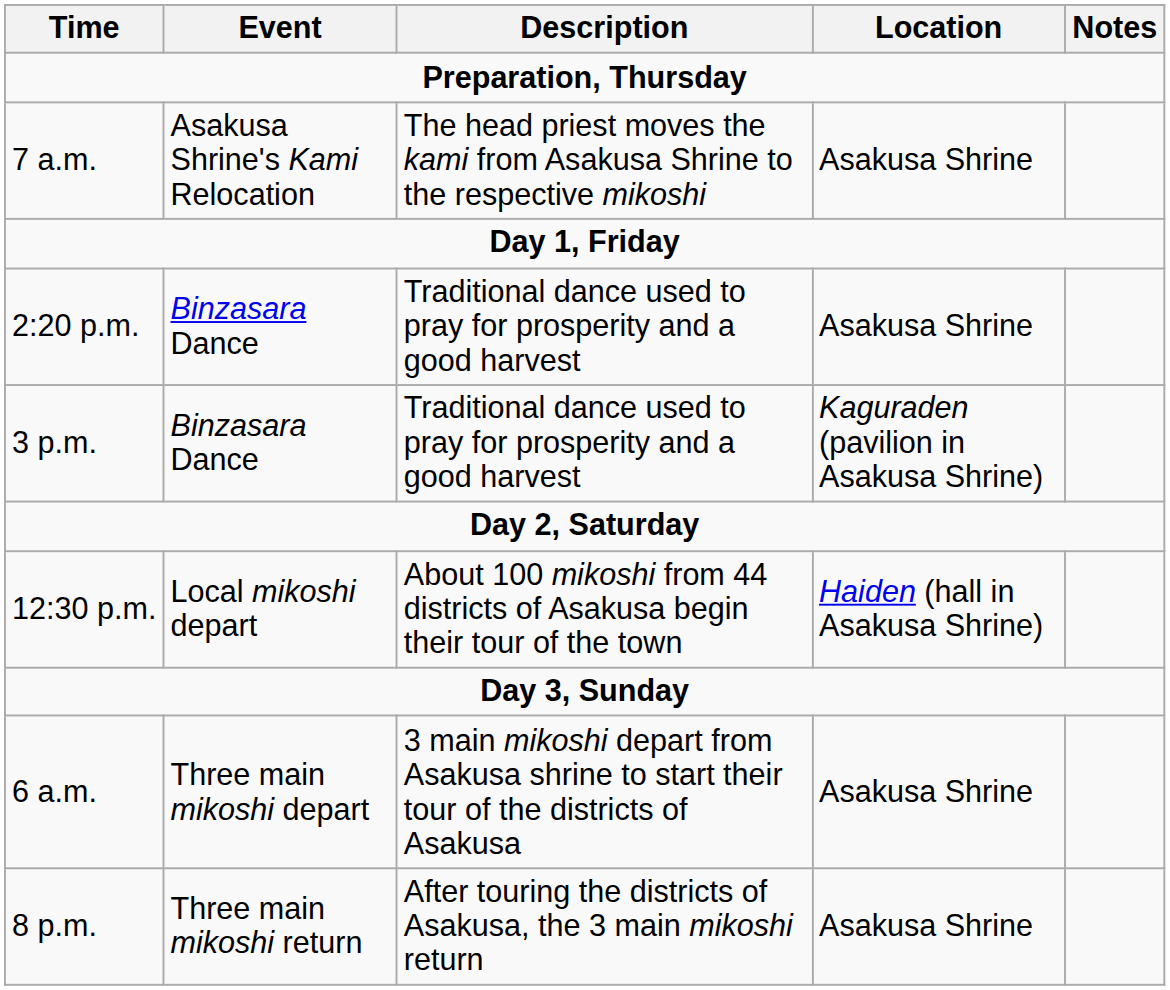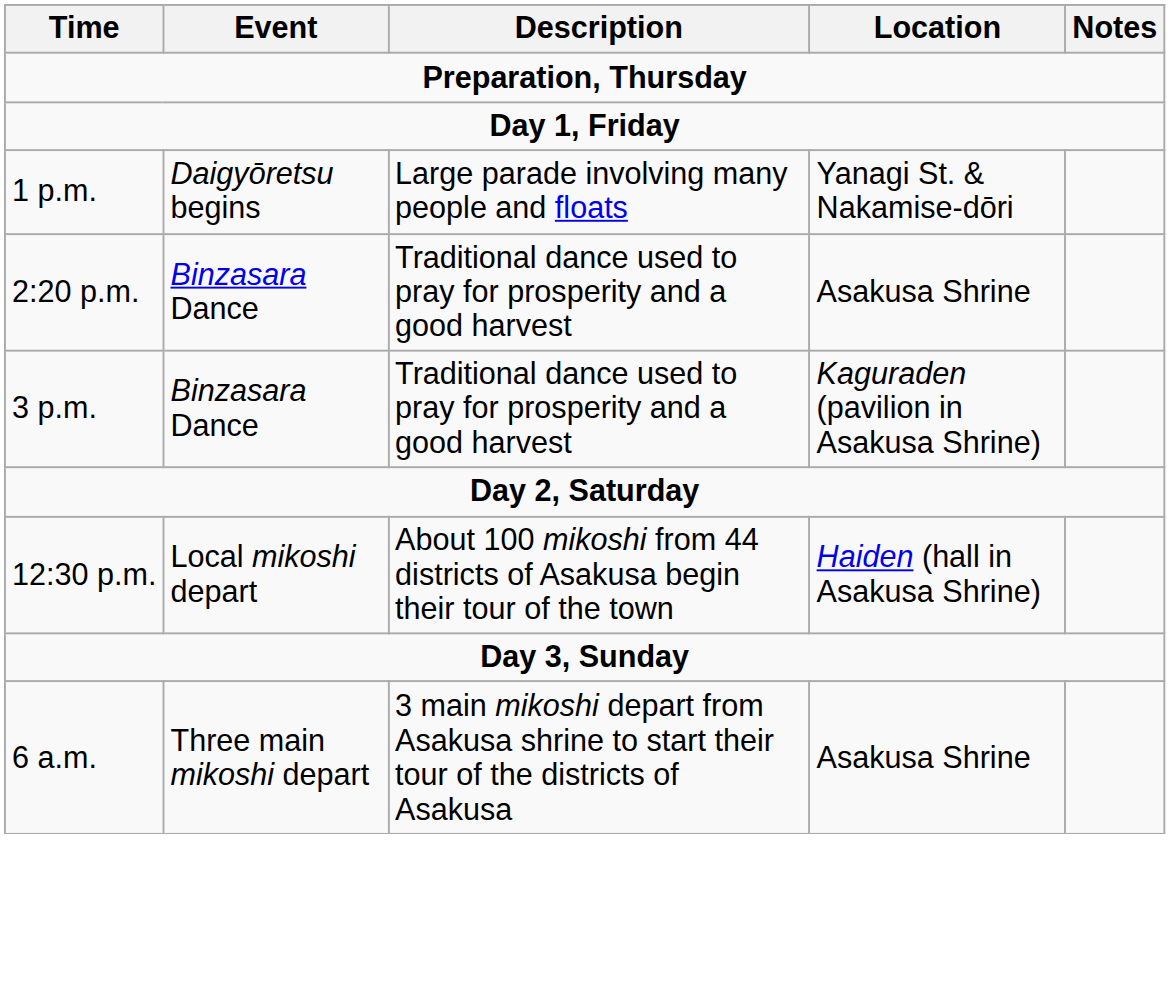 <table class="wikitable">
 <tr>
 <th>Time</th>
 <th>Event</th>
 <th>Description</th>
 <th>Location</th>
 <th>Notes</th>
 </tr>
 <tr>
 <td colspan="5" align="center"><strong>Preparation, Thursday</strong></td>
 </tr>
 <tr>
-<td>7 a.m.</td>
-<td>Asakusa Shrine's <em>Kami</em> Relocation</td>
-<td>The head priest moves the <em>kami</em> from Asakusa Shrine to the respective <em>mikoshi</em></td>
-<td>Asakusa Shrine</td>
-<td></td>
+<td colspan="5" align="center"><strong>Day 1, Friday</strong></td>
 </tr>
 <tr>
-<td colspan="5" align="center"><strong>Day 1, Friday</strong></td>
+<td>1 p.m.</td>
+<td><em>Daigyōretsu</em> begins</td>
+<td>Large parade involving many people and <a href='#'>floats</a></td>
+<td>Yanagi St. & Nakamise-dōri</td>
+<td></td>
 </tr>
 <tr>
 <td>2:20 p.m.</td>
 <td><em><a href='#'>Binzasara</a></em> Dance</td>
 <td>Traditional dance used to pray for prosperity and a good harvest</td>
 <td>Asakusa Shrine</td>
 <td></td>
 </tr>
 <tr>
 <td>3 p.m.</td>
 <td><em>Binzasara</em> Dance</td>
 <td>Traditional dance used to pray for prosperity and a good harvest</td>
 <td><em>Kaguraden</em> (pavilion in Asakusa Shrine)</td>
 <td></td>
 </tr>
 <tr>
 <td colspan="5" align="center"><strong>Day 2, Saturday</strong></td>
 </tr>
 <tr>
 <td>12:30 p.m.</td>
 <td>Local <em>mikoshi</em> depart</td>
 <td>About 100 <em>mikoshi</em> from 44 districts of Asakusa begin their tour of the town</td>
 <td><em><a href='#'>Haiden</a></em> (hall in Asakusa Shrine)</td>
 <td></td>
 </tr>
 <tr>
 <td colspan="5" align="center"><strong>Day 3, Sunday</strong></td>
 </tr>
 <tr>
 <td>6 a.m.</td>
 <td>Three main <em>mikoshi</em> depart</td>
 <td>3 main <em>mikoshi</em> depart from Asakusa shrine to start their tour of the districts of Asakusa</td>
 <td>Asakusa Shrine</td>
 <td></td>
 </tr>
-<tr>
-<td>8 p.m.</td>
-<td>Three main <em>mikoshi</em> return</td>
-<td>After touring the districts of Asakusa, the 3 main <em>mikoshi</em> return</td>
-<td>Asakusa Shrine</td>
-<td></td>
-</tr>
 </table>
